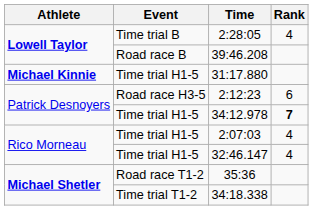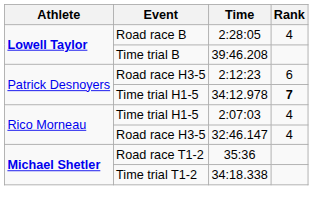 <table class=wikitable style="font-size:90%">
 <tr>
 <th>Athlete</th>
 <th>Event</th>
 <th>Time</th>
 <th>Rank</th>
 </tr>
 <tr align=center>
 <td rowspan=2 align=left><strong><a href='#'>Lowell Taylor</a></strong></td>
-<td align=left>Time trial B</td>
+<td align=left>Road race B</td>
 <td>2:28:05</td>
 <td>4</td>
 </tr>
 <tr align=center>
-<td align=left>Road race B</td>
+<td align=left>Time trial B</td>
 <td>39:46.208</td>
-<td></td>
-</tr>
-<tr align=center>
-<td align=left><strong><a href='#'>Michael Kinnie</a></strong></td>
-<td align=left>Time trial H1-5</td>
-<td>31:17.880</td>
 <td></td>
 </tr>
 <tr align=center>
 <td align=left rowspan=2><a href='#'>Patrick Desnoyers</a></td>
 <td align=left>Road race H3-5</td>
 <td>2:12:23</td>
 <td>6</td>
 </tr>
 <tr align=center>
 <td align=left>Time trial H1-5</td>
 <td>34:12.978</td>
 <td><strong>7</strong></td>
 </tr>
 <tr align=center>
 <td align=left rowspan=2><a href='#'>Rico Morneau</a></td>
 <td align=left>Time trial H1-5</td>
 <td>2:07:03</td>
 <td>4</td>
 </tr>
 <tr align=center>
-<td align=left>Time trial H1-5</td>
+<td align=left>Road race H3-5</td>
 <td>32:46.147</td>
 <td>4</td>
 </tr>
 <tr align=center>
 <td align=left rowspan=2><strong><a href='#'>Michael Shetler</a></strong></td>
 <td align=left>Road race T1-2</td>
 <td>35:36</td>
 <td></td>
 </tr>
 <tr align=center>
 <td align=left>Time trial T1-2</td>
 <td>34:18.338</td>
 <td></td>
 </tr>
 </table>
